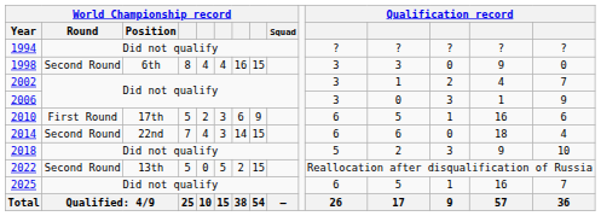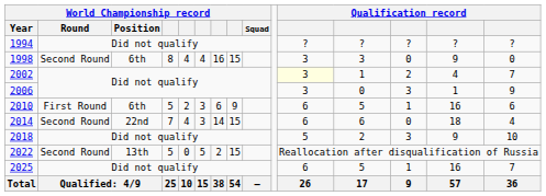 <table class="wikitable" style="text-align: center;">
 <tr>
 <th colspan=9><a href='#'>World Championship record</a></th>
 <td width=1% rowspan=12></td>
 <th colspan=5><a href='#'>Qualification record</a></th>
 </tr>
 <tr>
 <th>Year</th>
 <th>Round</th>
 <th>Position</th>
 <th></th>
 <th></th>
 <th></th>
 <th></th>
 <th></th>
 <th><small>Squad</small></th>
 <th></th>
 <th></th>
 <th></th>
 <th></th>
 <th></th>
 </tr>
 <tr>
 <td> <a href='#'>1994</a></td>
 <td colspan="8">Did not qualify</td>
 <td>?</td>
 <td>?</td>
 <td>?</td>
 <td>?</td>
 <td>?</td>
 </tr>
 <tr>
 <td> <a href='#'>1998</a></td>
 <td>Second Round</td>
 <td>6th</td>
 <td>8</td>
 <td>4</td>
 <td>4</td>
 <td>16</td>
 <td>15</td>
 <td></td>
 <td>3</td>
 <td>3</td>
 <td>0</td>
 <td>9</td>
 <td>0</td>
 </tr>
 <tr>
 <td> <a href='#'>2002</a></td>
 <td colspan="8" rowspan="2">Did not qualify</td>
-<td>3</td>
+<td style="background: lightyellow;">3</td>
 <td>1</td>
 <td>2</td>
 <td>4</td>
 <td>7</td>
 </tr>
 <tr>
 <td> <a href='#'>2006</a></td>
 <td>3</td>
 <td>0</td>
 <td>3</td>
 <td>1</td>
 <td>9</td>
 </tr>
 <tr>
 <td> <a href='#'>2010</a></td>
 <td>First Round</td>
-<td>17th</td>
+<td>6th</td>
 <td>5</td>
 <td>2</td>
 <td>3</td>
 <td>6</td>
 <td>9</td>
 <td></td>
 <td>6</td>
 <td>5</td>
 <td>1</td>
 <td>16</td>
 <td>6</td>
 </tr>
 <tr>
 <td> <a href='#'>2014</a></td>
 <td>Second Round</td>
 <td>22nd</td>
 <td>7</td>
 <td>4</td>
 <td>3</td>
 <td>14</td>
 <td>15</td>
 <td></td>
 <td>6</td>
 <td>6</td>
 <td>0</td>
 <td>18</td>
 <td>4</td>
 </tr>
 <tr>
 <td> <a href='#'>2018</a></td>
 <td colspan="8">Did not qualify</td>
 <td>5</td>
 <td>2</td>
 <td>3</td>
 <td>9</td>
 <td>10</td>
 </tr>
 <tr>
 <td> <a href='#'>2022</a></td>
 <td>Second Round</td>
 <td>13th</td>
 <td>5</td>
 <td>0</td>
 <td>5</td>
 <td>2</td>
 <td>15</td>
 <td></td>
 <td colspan="5">Reallocation after disqualification of Russia</td>
 </tr>
 <tr>
 <td> <a href='#'>2025</a></td>
 <td colspan="8">Did not qualify</td>
 <td>6</td>
 <td>5</td>
 <td>1</td>
 <td>16</td>
 <td>7</td>
 </tr>
 <tr>
 <th>Total</th>
 <th colspan="2">Qualified: 4/9</th>
 <th>25</th>
 <th>10</th>
 <th>15</th>
 <th>38</th>
 <th>54</th>
 <th>—</th>
 <th>26</th>
 <th>17</th>
 <th>9</th>
 <th>57</th>
 <th>36</th>
 </tr>
 </table>
